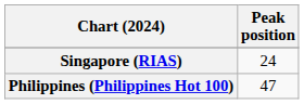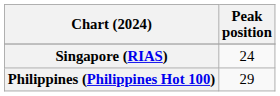 <table class="wikitable sortable plainrowheaders" style="text-align:center">
 <tr>
 <th scope="col">Chart (2024)</th>
 <th scope="col">Peak<br>position</th>
 </tr>
 <tr>
 </tr>
 <tr>
 <th scope="row">Singapore (<a href='#'>RIAS</a>)</th>
 <td>24</td>
 </tr>
 <tr>
 <th scope="row">Philippines (<a href='#'>Philippines Hot 100</a>)</th>
-<td>47</td>
+<td>29</td>
 </tr>
 </table>
